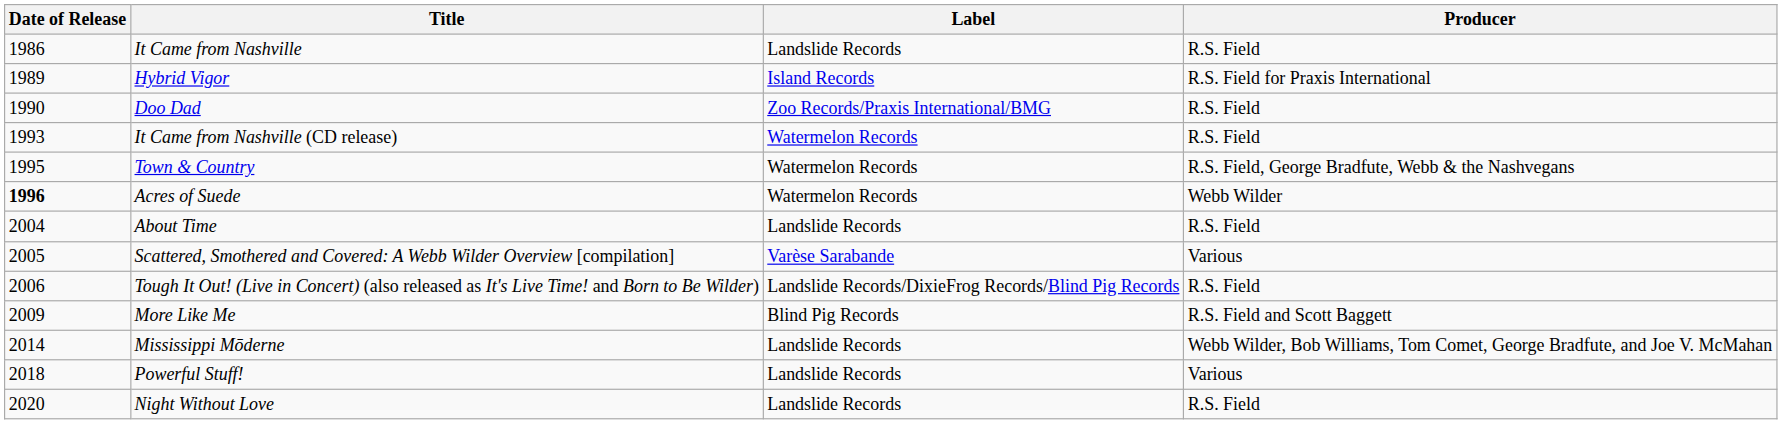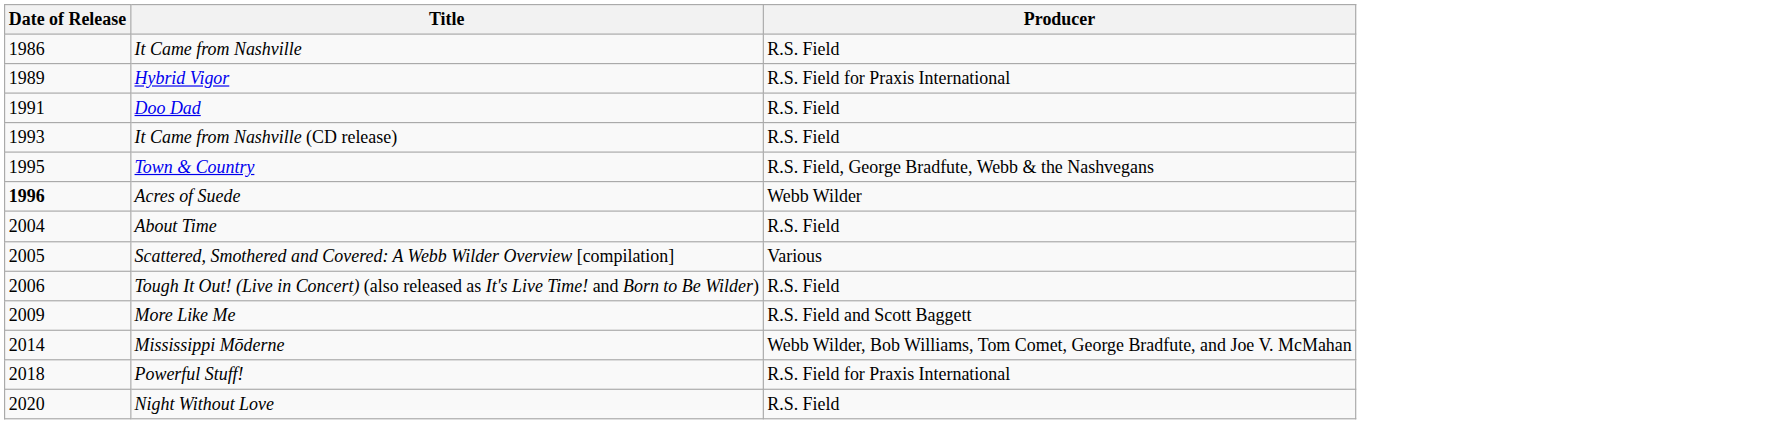 <table class="wikitable" style="font-size: 95%;">
 <tr>
 <th>Date of Release</th>
 <th>Title</th>
-<th>Label</th>
 <th>Producer</th>
 </tr>
 <tr>
 <td>1986</td>
 <td><em>It Came from Nashville</em></td>
-<td>Landslide Records</td>
 <td>R.S. Field</td>
 </tr>
 <tr>
 <td>1989</td>
 <td><em><a href='#'>Hybrid Vigor</a></em></td>
-<td><a href='#'>Island Records</a></td>
 <td>R.S. Field for Praxis International</td>
 </tr>
 <tr>
-<td>1990</td>
+<td>1991</td>
 <td><em><a href='#'>Doo Dad</a></em></td>
-<td><a href='#'>Zoo Records/Praxis International/BMG</a></td>
 <td>R.S. Field</td>
 </tr>
 <tr>
 <td>1993</td>
 <td><em>It Came from Nashville</em> (CD release)</td>
-<td><a href='#'>Watermelon Records</a></td>
 <td>R.S. Field</td>
 </tr>
 <tr>
 <td>1995</td>
 <td><em><a href='#'>Town & Country</a></em></td>
-<td>Watermelon Records</td>
 <td>R.S. Field, George Bradfute, Webb & the Nashvegans</td>
 </tr>
 <tr>
 <td><strong>1996</strong></td>
 <td><em>Acres of Suede</em></td>
-<td>Watermelon Records</td>
 <td>Webb Wilder</td>
 </tr>
 <tr>
 <td>2004</td>
 <td><em>About Time</em></td>
-<td>Landslide Records</td>
 <td>R.S. Field</td>
 </tr>
 <tr>
 <td>2005</td>
 <td><em>Scattered, Smothered and Covered: A Webb Wilder Overview</em> [compilation]</td>
-<td><a href='#'>Varèse Sarabande</a></td>
 <td>Various</td>
 </tr>
 <tr>
 <td>2006</td>
 <td><em>Tough It Out! (Live in Concert)</em> (also released as <em>It's Live Time!</em> and <em>Born to Be Wilder</em>)</td>
-<td>Landslide Records/DixieFrog Records/<a href='#'>Blind Pig Records</a></td>
 <td>R.S. Field</td>
 </tr>
 <tr>
 <td>2009</td>
 <td><em>More Like Me</em></td>
-<td>Blind Pig Records</td>
 <td>R.S. Field and Scott Baggett</td>
 </tr>
 <tr>
 <td>2014</td>
 <td><em>Mississippi Mōderne</em></td>
-<td>Landslide Records</td>
 <td>Webb Wilder, Bob Williams, Tom Comet, George Bradfute, and Joe V. McMahan</td>
 </tr>
 <tr>
 <td>2018</td>
 <td><em>Powerful Stuff!</em></td>
-<td>Landslide Records</td>
-<td>Various</td>
+<td>R.S. Field for Praxis International</td>
 </tr>
 <tr>
 <td>2020</td>
 <td><em>Night Without Love</em></td>
-<td>Landslide Records</td>
 <td>R.S. Field</td>
 </tr>
 </table>
